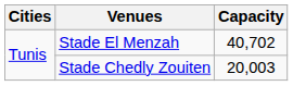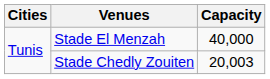 <table class="wikitable">
 <tr>
 <th>Cities</th>
 <th>Venues</th>
 <th>Capacity</th>
 </tr>
 <tr>
 <td rowspan=2><a href='#'>Tunis</a></td>
 <td><a href='#'>Stade El Menzah</a></td>
-<td align="center">40,702</td>
+<td align="center">40,000</td>
 </tr>
 <tr>
 <td><a href='#'>Stade Chedly Zouiten</a></td>
 <td align="center">20,003</td>
 </tr>
 </table>
